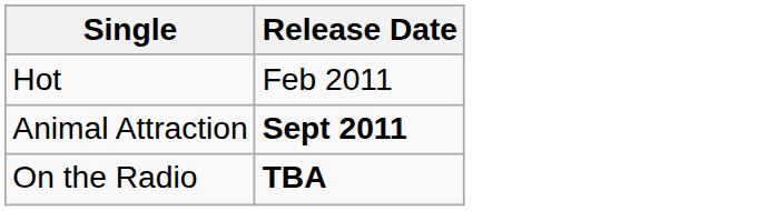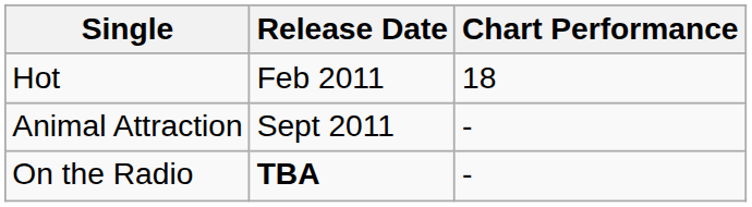 <table class="wikitable">
 <tr>
 <th>Single</th>
 <th>Release Date</th>
+<th>Chart Performance</th>
 </tr>
 <tr>
 <td>Hot</td>
 <td>Feb 2011</td>
+<td>18</td>
 </tr>
 <tr>
 <td>Animal Attraction</td>
-<td><strong>Sept 2011</strong></td>
+<td>Sept 2011</td>
+<td>-</td>
 </tr>
 <tr>
 <td>On the Radio</td>
 <td><strong>TBA</strong></td>
+<td>-</td>
 </tr>
 </table>
